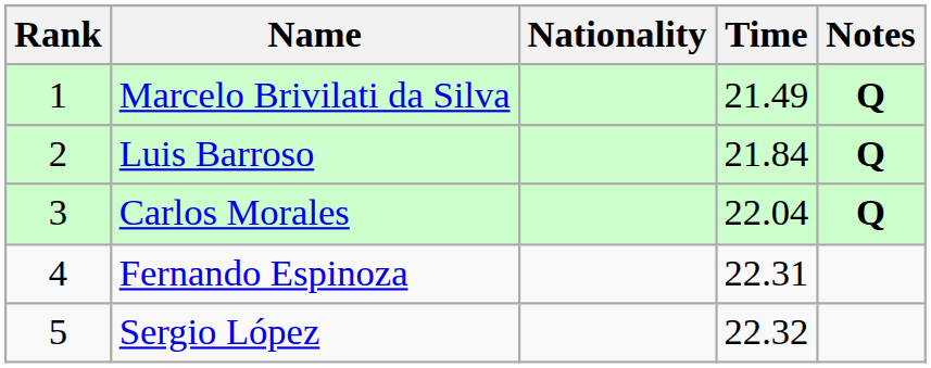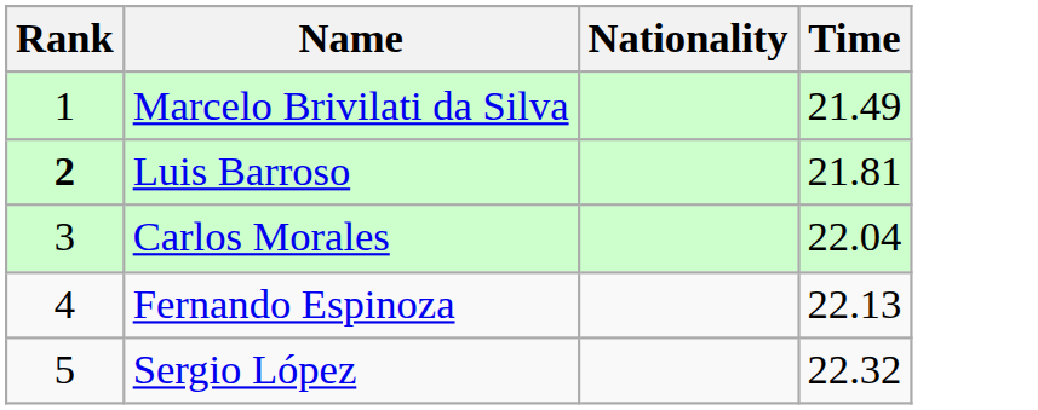 <table class="wikitable sortable" style="text-align:center">
 <tr>
 <th>Rank</th>
 <th>Name</th>
 <th>Nationality</th>
 <th>Time</th>
-<th>Notes</th>
 </tr>
 <tr bgcolor=ccffcc>
 <td align=center>1</td>
 <td align=left><a href='#'>Marcelo Brivilati da Silva</a></td>
 <td align=left></td>
 <td>21.49</td>
-<td><strong>Q</strong></td>
 </tr>
 <tr bgcolor=ccffcc>
-<td align=center>2</td>
+<td align=center><strong>2</strong></td>
 <td align=left><a href='#'>Luis Barroso</a></td>
 <td align=left></td>
-<td>21.84</td>
-<td><strong>Q</strong></td>
+<td>21.81</td>
 </tr>
 <tr bgcolor=ccffcc>
 <td align=center>3</td>
 <td align=left><a href='#'>Carlos Morales</a></td>
 <td align=left></td>
 <td>22.04</td>
-<td><strong>Q</strong></td>
 </tr>
 <tr>
 <td align=center>4</td>
 <td align=left><a href='#'>Fernando Espinoza</a></td>
 <td align=left></td>
-<td>22.31</td>
-<td></td>
+<td>22.13</td>
 </tr>
 <tr>
 <td align=center>5</td>
 <td align=left><a href='#'>Sergio López</a></td>
 <td align=left></td>
 <td>22.32</td>
-<td></td>
 </tr>
 </table>
